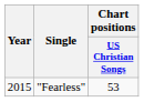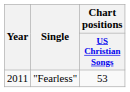 <table class="wikitable" style="text-align:center;">
 <tr>
 <th rowspan="2">Year</th>
 <th rowspan="2">Single</th>
 <th colspan="1">Chart positions</th>
 </tr>
 <tr style="font-size:smaller;">
 <th width="45"><a href='#'>US<br>Christian Songs</a></th>
 </tr>
 <tr>
-<td>2015</td>
+<td>2011</td>
 <td align="left">"Fearless"</td>
 <td>53</td>
 </tr>
 </table>
